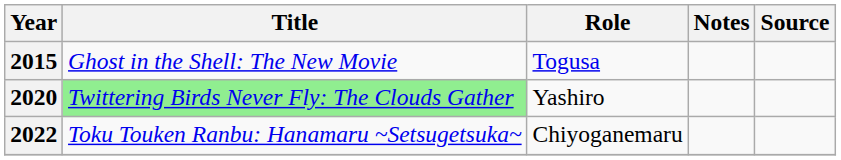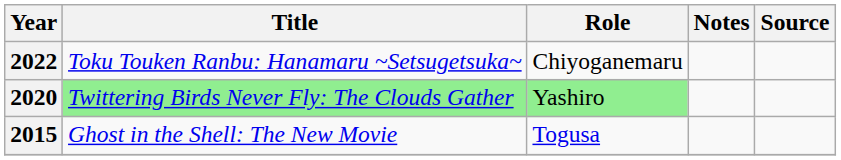 <table class="wikitable sortable plainrowheaders">
 <tr>
 <th scope="col">Year</th>
 <th scope="col">Title</th>
 <th scope="col">Role</th>
 <th scope="col" class="unsortable">Notes</th>
 <th scope="col" class="unsortable">Source</th>
 </tr>
 <tr>
+<th scope="row" rowspan="1">2022</th>
+<td><em><a href='#'>Toku Touken Ranbu: Hanamaru ~Setsugetsuka~</a></em></td>
+<td>Chiyoganemaru</td>
+<td></td>
+<td></td>
+</tr>
+<tr>
+<th scope="row" rowspan="1">2020</th>
+<td style="background: lightgreen;"><em><a href='#'>Twittering Birds Never Fly: The Clouds Gather</a></em></td>
+<td style="background: lightgreen;">Yashiro</td>
+<td></td>
+<td></td>
+</tr>
+<tr>
 <th scope="row" rowspan="1">2015</th>
 <td><em><a href='#'>Ghost in the Shell: The New Movie</a></em></td>
 <td><a href='#'>Togusa</a></td>
 <td></td>
 <td></td>
 </tr>
 <tr>
-<th scope="row" rowspan="1">2020</th>
-<td style="background: lightgreen;"><em><a href='#'>Twittering Birds Never Fly: The Clouds Gather</a></em></td>
-<td>Yashiro</td>
-<td></td>
-<td></td>
-</tr>
-<tr>
-<th scope="row" rowspan="1">2022</th>
-<td><em><a href='#'>Toku Touken Ranbu: Hanamaru ~Setsugetsuka~</a></em></td>
-<td>Chiyoganemaru</td>
-<td></td>
-<td></td>
-</tr>
-<tr>
 </tr>
 </table>
